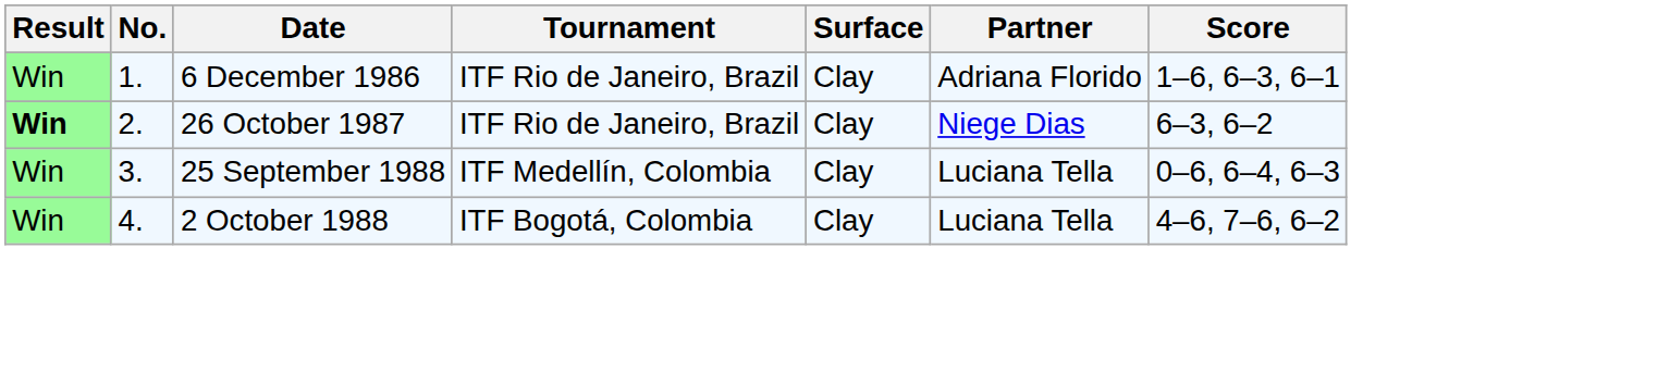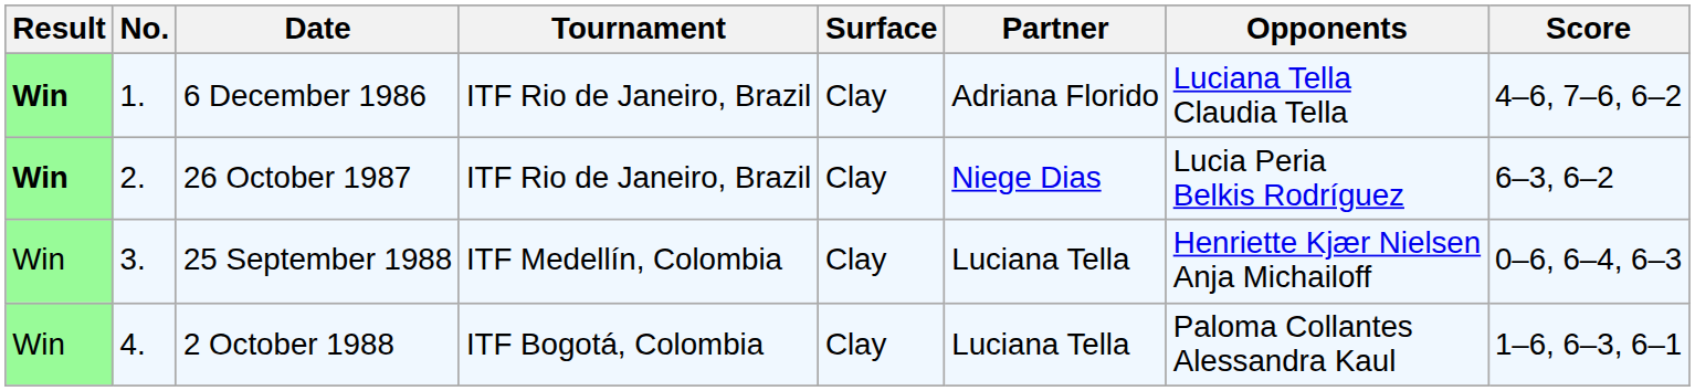 <table class="sortable wikitable">
 <tr>
 <th>Result</th>
 <th>No.</th>
 <th>Date</th>
 <th>Tournament</th>
 <th>Surface</th>
 <th>Partner</th>
+<th>Opponents</th>
 <th class="unsortable">Score</th>
 </tr>
 <tr style="background:#f0f8ff;">
-<td bgcolor="98FB98">Win</td>
+<td bgcolor="98FB98"><strong>Win</strong></td>
 <td>1.</td>
 <td>6 December 1986</td>
 <td>ITF Rio de Janeiro, Brazil</td>
 <td>Clay</td>
 <td> Adriana Florido</td>
-<td>1–6, 6–3, 6–1</td>
+<td> <a href='#'>Luciana Tella</a> <br>  Claudia Tella</td>
+<td>4–6, 7–6, 6–2</td>
 </tr>
 <tr style="background:#f0f8ff;">
 <td bgcolor="98FB98"><strong>Win</strong></td>
 <td>2.</td>
 <td>26 October 1987</td>
 <td>ITF Rio de Janeiro, Brazil</td>
 <td>Clay</td>
 <td> <a href='#'>Niege Dias</a></td>
+<td> Lucia Peria <br>  <a href='#'>Belkis Rodríguez</a></td>
 <td>6–3, 6–2</td>
 </tr>
 <tr style="background:#f0f8ff;">
 <td bgcolor="98FB98">Win</td>
 <td>3.</td>
 <td>25 September 1988</td>
 <td>ITF Medellín, Colombia</td>
 <td>Clay</td>
 <td> Luciana Tella</td>
+<td> <a href='#'>Henriette Kjær Nielsen</a> <br>  Anja Michailoff</td>
 <td>0–6, 6–4, 6–3</td>
 </tr>
 <tr style="background:#f0f8ff;">
 <td bgcolor="98FB98">Win</td>
 <td>4.</td>
 <td>2 October 1988</td>
 <td>ITF Bogotá, Colombia</td>
 <td>Clay</td>
 <td> Luciana Tella</td>
-<td>4–6, 7–6, 6–2</td>
+<td> Paloma Collantes <br>  Alessandra Kaul</td>
+<td>1–6, 6–3, 6–1</td>
 </tr>
 </table>
